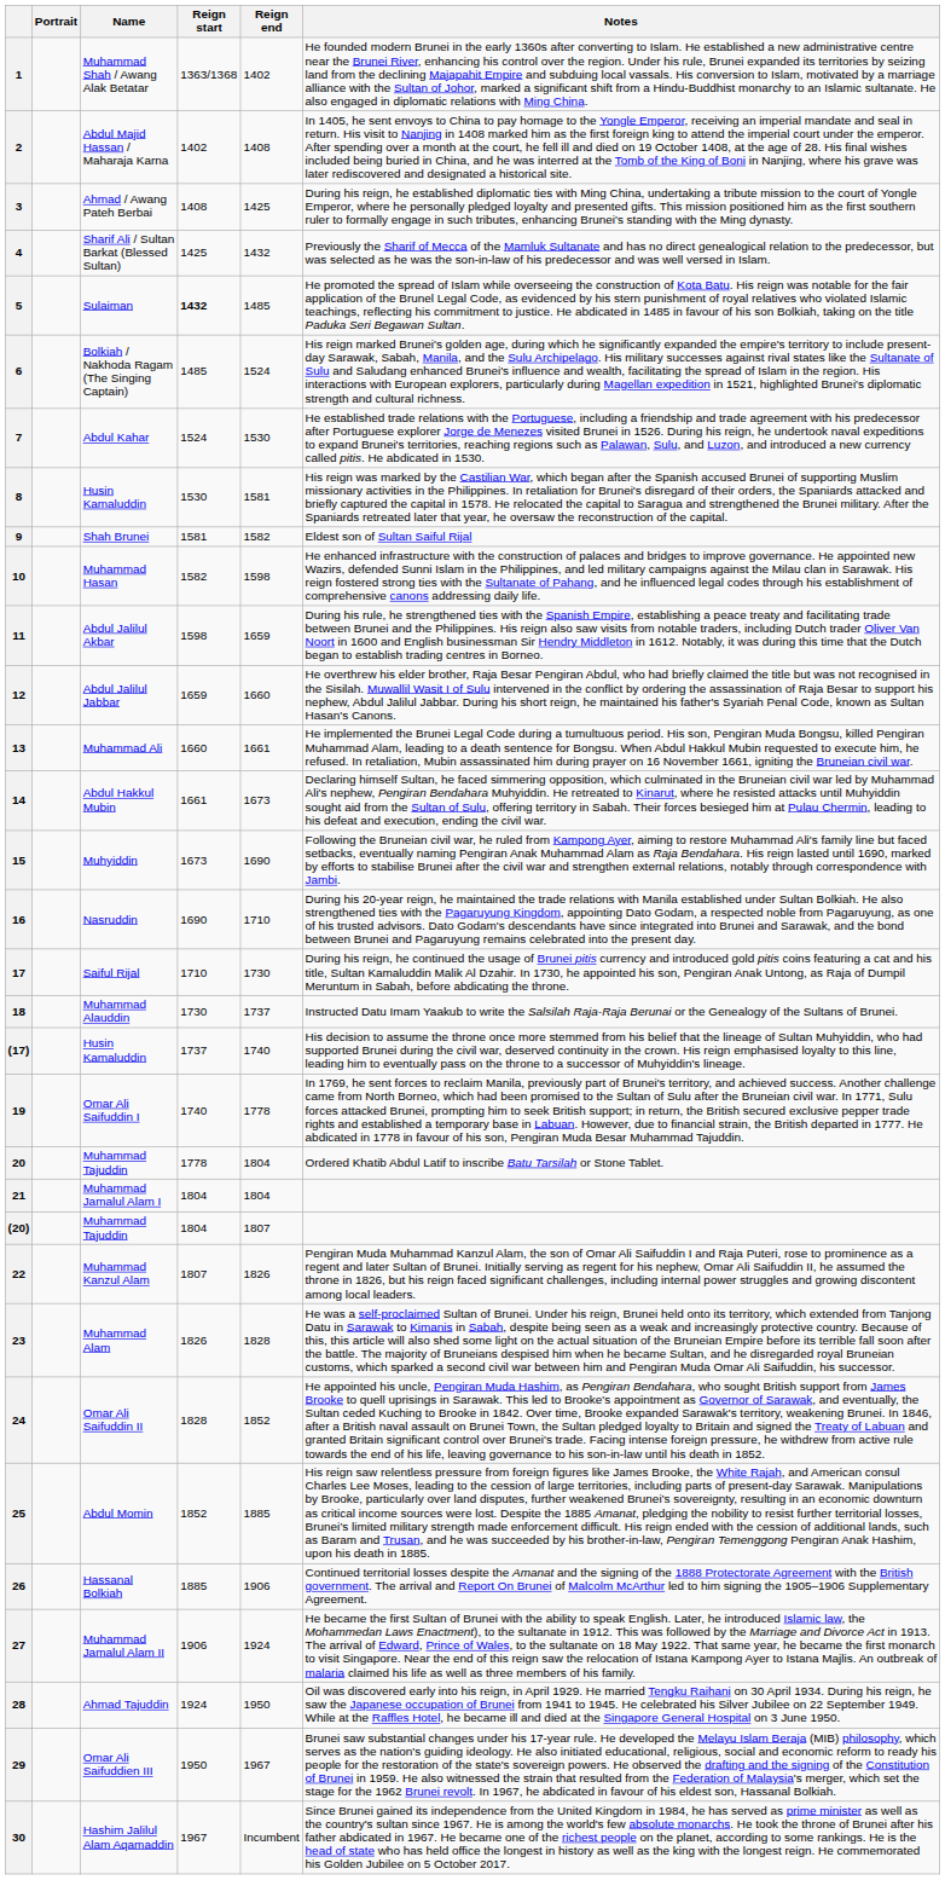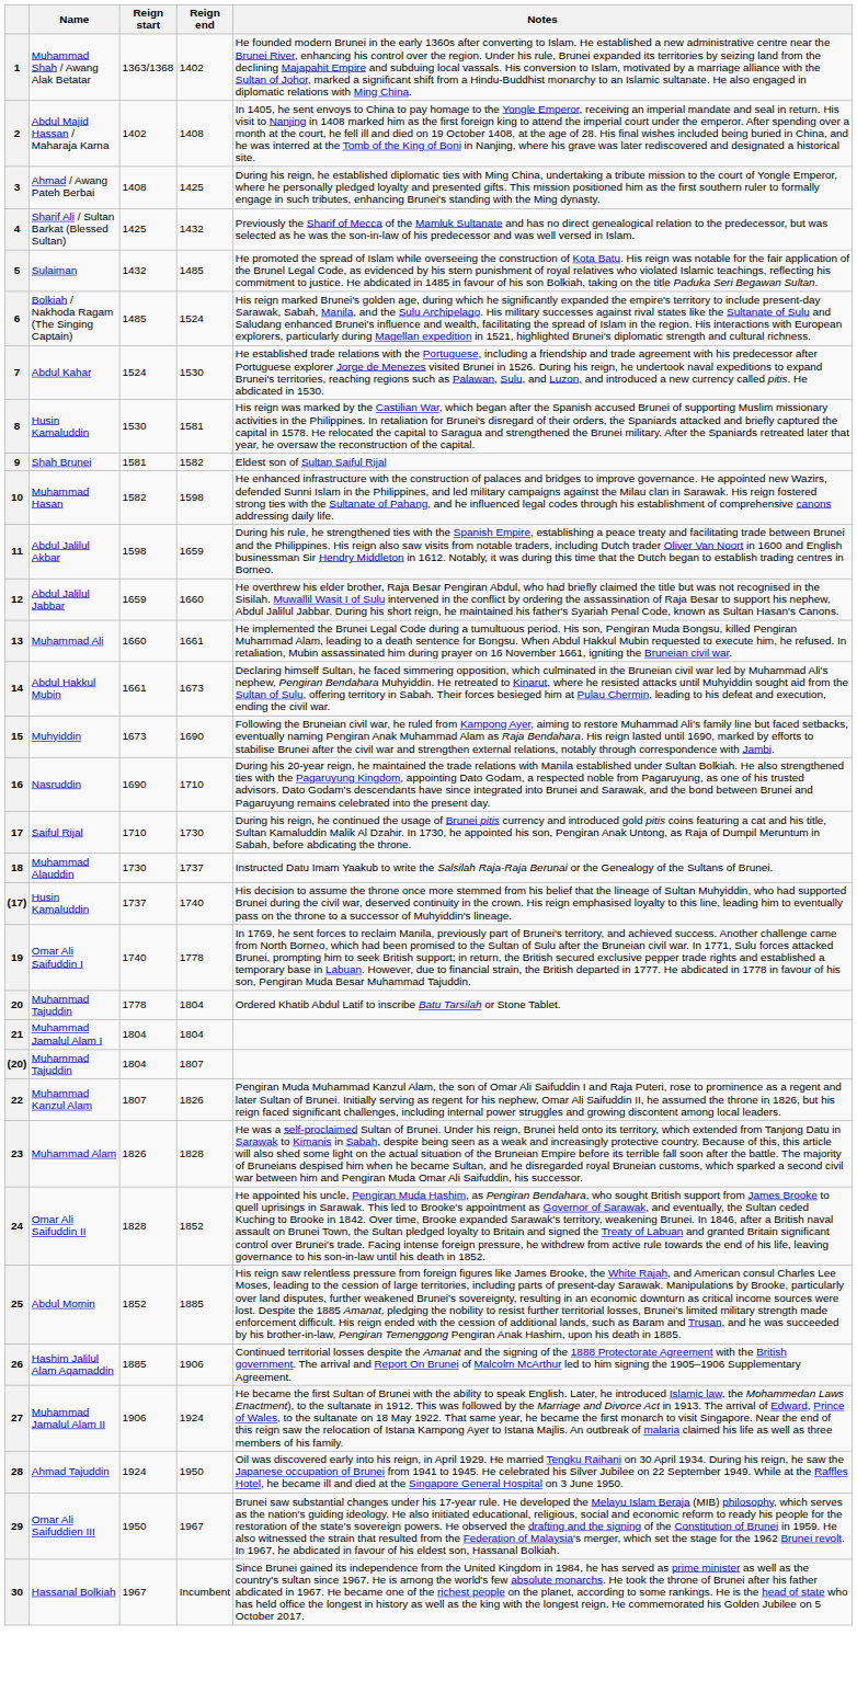 <table class="wikitable">
 <tr>
 <th></th>
-<th>Portrait</th>
 <th>Name</th>
 <th>Reign start</th>
 <th>Reign end</th>
 <th>Notes</th>
 </tr>
 <tr>
 <th>1</th>
-<td></td>
 <td><a href='#'>Muhammad Shah</a> / Awang Alak Betatar</td>
 <td>1363/1368</td>
 <td>1402</td>
 <td>He founded modern Brunei in the early 1360s after converting to Islam. He established a new administrative centre near the <a href='#'>Brunei River</a>, enhancing his control over the region. Under his rule, Brunei expanded its territories by seizing land from the declining <a href='#'>Majapahit Empire</a> and subduing local vassals. His conversion to Islam, motivated by a marriage alliance with the <a href='#'>Sultan of Johor</a>, marked a significant shift from a Hindu-Buddhist monarchy to an Islamic sultanate. He also engaged in diplomatic relations with <a href='#'>Ming China</a>.</td>
 </tr>
 <tr>
 <th>2</th>
-<td></td>
 <td><a href='#'>Abdul Majid Hassan</a> / Maharaja Karna</td>
 <td>1402</td>
 <td>1408</td>
 <td>In 1405, he sent envoys to China to pay homage to the <a href='#'>Yongle Emperor</a>, receiving an imperial mandate and seal in return. His visit to <a href='#'>Nanjing</a> in 1408 marked him as the first foreign king to attend the imperial court under the emperor. After spending over a month at the court, he fell ill and died on 19 October 1408, at the age of 28. His final wishes included being buried in China, and he was interred at the <a href='#'>Tomb of the King of Boni</a> in Nanjing, where his grave was later rediscovered and designated a historical site.</td>
 </tr>
 <tr>
 <th>3</th>
-<td></td>
 <td><a href='#'>Ahmad</a> / Awang Pateh Berbai</td>
 <td>1408</td>
 <td>1425</td>
 <td>During his reign, he established diplomatic ties with Ming China, undertaking a tribute mission to the court of Yongle Emperor, where he personally pledged loyalty and presented gifts. This mission positioned him as the first southern ruler to formally engage in such tributes, enhancing Brunei's standing with the Ming dynasty.</td>
 </tr>
 <tr>
 <th>4</th>
-<td></td>
 <td><a href='#'>Sharif Ali</a> / Sultan Barkat (Blessed Sultan)</td>
 <td>1425</td>
 <td>1432</td>
 <td>Previously the <a href='#'>Sharif of Mecca</a> of the <a href='#'>Mamluk Sultanate</a> and has no direct genealogical relation to the predecessor, but was selected as he was the son-in-law of his predecessor and was well versed in Islam.</td>
 </tr>
 <tr>
 <th>5</th>
-<td></td>
 <td><a href='#'>Sulaiman</a></td>
-<td><strong>1432</strong></td>
+<td>1432</td>
 <td>1485</td>
 <td>He promoted the spread of Islam while overseeing the construction of <a href='#'>Kota Batu</a>. His reign was notable for the fair application of the Brunel Legal Code, as evidenced by his stern punishment of royal relatives who violated Islamic teachings, reflecting his commitment to justice. He abdicated in 1485 in favour of his son Bolkiah, taking on the title <em>Paduka Seri Begawan Sultan</em>.</td>
 </tr>
 <tr>
 <th>6</th>
-<td></td>
 <td><a href='#'>Bolkiah</a> / Nakhoda Ragam (The Singing Captain)</td>
 <td>1485</td>
 <td>1524</td>
 <td>His reign marked Brunei's golden age, during which he significantly expanded the empire's territory to include present-day Sarawak, Sabah, <a href='#'>Manila</a>, and the <a href='#'>Sulu Archipelago</a>. His military successes against rival states like the <a href='#'>Sultanate of Sulu</a> and Saludang enhanced Brunei's influence and wealth, facilitating the spread of Islam in the region. His interactions with European explorers, particularly during <a href='#'>Magellan expedition</a> in 1521, highlighted Brunei's diplomatic strength and cultural richness.</td>
 </tr>
 <tr>
 <th>7</th>
-<td></td>
 <td><a href='#'>Abdul Kahar</a></td>
 <td>1524</td>
 <td>1530</td>
 <td>He established trade relations with the <a href='#'>Portuguese</a>, including a friendship and trade agreement with his predecessor after Portuguese explorer <a href='#'>Jorge de Menezes</a> visited Brunei in 1526. During his reign, he undertook naval expeditions to expand Brunei's territories, reaching regions such as <a href='#'>Palawan</a>, <a href='#'>Sulu</a>, and <a href='#'>Luzon</a>, and introduced a new currency called <em>pitis</em>. He abdicated in 1530.</td>
 </tr>
 <tr>
 <th>8</th>
-<td></td>
 <td><a href='#'>Husin Kamaluddin</a></td>
 <td>1530</td>
 <td>1581</td>
 <td>His reign was marked by the <a href='#'>Castilian War</a>, which began after the Spanish accused Brunei of supporting Muslim missionary activities in the Philippines. In retaliation for Brunei's disregard of their orders, the Spaniards attacked and briefly captured the capital in 1578. He relocated the capital to Saragua and strengthened the Brunei military. After the Spaniards retreated later that year, he oversaw the reconstruction of the capital.</td>
 </tr>
 <tr>
 <th>9</th>
-<td></td>
 <td><a href='#'>Shah Brunei</a></td>
 <td>1581</td>
 <td>1582</td>
 <td>Eldest son of <a href='#'>Sultan Saiful Rijal</a></td>
 </tr>
 <tr>
 <th>10</th>
-<td></td>
 <td><a href='#'>Muhammad Hasan</a></td>
 <td>1582</td>
 <td>1598</td>
 <td>He enhanced infrastructure with the construction of palaces and bridges to improve governance. He appointed new Wazirs, defended Sunni Islam in the Philippines, and led military campaigns against the Milau clan in Sarawak. His reign fostered strong ties with the <a href='#'>Sultanate of Pahang</a>, and he influenced legal codes through his establishment of comprehensive <a href='#'>canons</a> addressing daily life.</td>
 </tr>
 <tr>
 <th>11</th>
-<td></td>
 <td><a href='#'>Abdul Jalilul Akbar</a></td>
 <td>1598</td>
 <td>1659</td>
 <td>During his rule, he strengthened ties with the <a href='#'>Spanish Empire</a>, establishing a peace treaty and facilitating trade between Brunei and the Philippines. His reign also saw visits from notable traders, including Dutch trader <a href='#'>Oliver Van Noort</a> in 1600 and English businessman Sir <a href='#'>Hendry Middleton</a> in 1612. Notably, it was during this time that the Dutch began to establish trading centres in Borneo.</td>
 </tr>
 <tr>
 <th>12</th>
-<td></td>
 <td><a href='#'>Abdul Jalilul Jabbar</a></td>
 <td>1659</td>
 <td>1660</td>
 <td>He overthrew his elder brother, Raja Besar Pengiran Abdul, who had briefly claimed the title but was not recognised in the Sisilah. <a href='#'>Muwallil Wasit I of Sulu</a> intervened in the conflict by ordering the assassination of Raja Besar to support his nephew, Abdul Jalilul Jabbar. During his short reign, he maintained his father's Syariah Penal Code, known as Sultan Hasan's Canons.</td>
 </tr>
 <tr>
 <th>13</th>
-<td></td>
 <td><a href='#'>Muhammad Ali</a></td>
 <td>1660</td>
 <td>1661</td>
 <td>He implemented the Brunei Legal Code during a tumultuous period. His son, Pengiran Muda Bongsu, killed Pengiran Muhammad Alam, leading to a death sentence for Bongsu. When Abdul Hakkul Mubin requested to execute him, he refused. In retaliation, Mubin assassinated him during prayer on 16 November 1661, igniting the <a href='#'>Bruneian civil war</a>.</td>
 </tr>
 <tr>
 <th>14</th>
-<td></td>
 <td><a href='#'>Abdul Hakkul Mubin</a></td>
 <td>1661</td>
 <td>1673</td>
 <td>Declaring himself Sultan, he faced simmering opposition, which culminated in the Bruneian civil war led by Muhammad Ali's nephew, <em>Pengiran Bendahara</em> Muhyiddin. He retreated to <a href='#'>Kinarut</a>, where he resisted attacks until Muhyiddin sought aid from the <a href='#'>Sultan of Sulu</a>, offering territory in Sabah. Their forces besieged him at <a href='#'>Pulau Chermin</a>, leading to his defeat and execution, ending the civil war.</td>
 </tr>
 <tr>
 <th>15</th>
-<td></td>
 <td><a href='#'>Muhyiddin</a></td>
 <td>1673</td>
 <td>1690</td>
 <td>Following the Bruneian civil war, he ruled from <a href='#'>Kampong Ayer</a>, aiming to restore Muhammad Ali's family line but faced setbacks, eventually naming Pengiran Anak Muhammad Alam as <em>Raja Bendahara</em>. His reign lasted until 1690, marked by efforts to stabilise Brunei after the civil war and strengthen external relations, notably through correspondence with <a href='#'>Jambi</a>.</td>
 </tr>
 <tr>
 <th>16</th>
-<td></td>
 <td><a href='#'>Nasruddin</a></td>
 <td>1690</td>
 <td>1710</td>
 <td>During his 20-year reign, he maintained the trade relations with Manila established under Sultan Bolkiah. He also strengthened ties with the <a href='#'>Pagaruyung Kingdom</a>, appointing Dato Godam, a respected noble from Pagaruyung, as one of his trusted advisors. Dato Godam's descendants have since integrated into Brunei and Sarawak, and the bond between Brunei and Pagaruyung remains celebrated into the present day.</td>
 </tr>
 <tr>
 <th>17</th>
-<td></td>
 <td><a href='#'>Saiful Rijal</a></td>
 <td>1710</td>
 <td>1730</td>
 <td>During his reign, he continued the usage of <a href='#'>Brunei <em>pitis</em></a> currency and introduced gold <em>pitis</em> coins featuring a cat and his title, Sultan Kamaluddin Malik Al Dzahir. In 1730, he appointed his son, Pengiran Anak Untong, as Raja of Dumpil Meruntum in Sabah, before abdicating the throne.</td>
 </tr>
 <tr>
 <th>18</th>
-<td></td>
 <td><a href='#'>Muhammad Alauddin</a></td>
 <td>1730</td>
 <td>1737</td>
 <td>Instructed Datu Imam Yaakub to write the <em>Salsilah Raja-Raja Berunai</em> or the Genealogy of the Sultans of Brunei.</td>
 </tr>
 <tr>
 <th>(17)</th>
-<td></td>
 <td><a href='#'>Husin Kamaluddin</a></td>
 <td>1737</td>
 <td>1740</td>
 <td>His decision to assume the throne once more stemmed from his belief that the lineage of Sultan Muhyiddin, who had supported Brunei during the civil war, deserved continuity in the crown. His reign emphasised loyalty to this line, leading him to eventually pass on the throne to a successor of Muhyiddin's lineage.</td>
 </tr>
 <tr>
 <th>19</th>
-<td></td>
 <td><a href='#'>Omar Ali Saifuddin I</a></td>
 <td>1740</td>
 <td>1778</td>
 <td>In 1769, he sent forces to reclaim Manila, previously part of Brunei's territory, and achieved success. Another challenge came from North Borneo, which had been promised to the Sultan of Sulu after the Bruneian civil war. In 1771, Sulu forces attacked Brunei, prompting him to seek British support; in return, the British secured exclusive pepper trade rights and established a temporary base in <a href='#'>Labuan</a>. However, due to financial strain, the British departed in 1777. He abdicated in 1778 in favour of his son, Pengiran Muda Besar Muhammad Tajuddin.</td>
 </tr>
 <tr>
 <th>20</th>
-<td></td>
 <td><a href='#'>Muhammad Tajuddin</a></td>
 <td>1778</td>
 <td>1804</td>
 <td>Ordered Khatib Abdul Latif to inscribe <em><a href='#'>Batu Tarsilah</a></em> or Stone Tablet.</td>
 </tr>
 <tr>
 <th>21</th>
-<td></td>
 <td><a href='#'>Muhammad Jamalul Alam I</a></td>
 <td>1804</td>
 <td>1804</td>
 <td></td>
 </tr>
 <tr>
 <th>(20)</th>
-<td></td>
 <td><a href='#'>Muhammad Tajuddin</a></td>
 <td>1804</td>
 <td>1807</td>
 <td></td>
 </tr>
 <tr>
 <th>22</th>
-<td></td>
 <td><a href='#'>Muhammad Kanzul Alam</a></td>
 <td>1807</td>
 <td>1826</td>
 <td>Pengiran Muda Muhammad Kanzul Alam, the son of Omar Ali Saifuddin I and Raja Puteri, rose to prominence as a regent and later Sultan of Brunei. Initially serving as regent for his nephew, Omar Ali Saifuddin II, he assumed the throne in 1826, but his reign faced significant challenges, including internal power struggles and growing discontent among local leaders.</td>
 </tr>
 <tr>
 <th>23</th>
-<td></td>
 <td><a href='#'>Muhammad Alam</a></td>
 <td>1826</td>
 <td>1828</td>
 <td>He was a <a href='#'>self-proclaimed</a> Sultan of Brunei. Under his reign, Brunei held onto its territory, which extended from Tanjong Datu in <a href='#'>Sarawak</a> to <a href='#'>Kimanis</a> in <a href='#'>Sabah</a>, despite being seen as a weak and increasingly protective country. Because of this, this article will also shed some light on the actual situation of the Bruneian Empire before its terrible fall soon after the battle. The majority of Bruneians despised him when he became Sultan, and he disregarded royal Bruneian customs, which sparked a second civil war between him and Pengiran Muda Omar Ali Saifuddin, his successor.</td>
 </tr>
 <tr>
 <th>24</th>
-<td></td>
 <td><a href='#'>Omar Ali Saifuddin II</a></td>
 <td>1828</td>
 <td>1852</td>
 <td>He appointed his uncle, <a href='#'>Pengiran Muda Hashim</a>, as <em>Pengiran Bendahara</em>, who sought British support from <a href='#'>James Brooke</a> to quell uprisings in Sarawak. This led to Brooke's appointment as <a href='#'>Governor of Sarawak</a>, and eventually, the Sultan ceded Kuching to Brooke in 1842. Over time, Brooke expanded Sarawak's territory, weakening Brunei. In 1846, after a British naval assault on Brunei Town, the Sultan pledged loyalty to Britain and signed the <a href='#'>Treaty of Labuan</a> and granted Britain significant control over Brunei's trade. Facing intense foreign pressure, he withdrew from active rule towards the end of his life, leaving governance to his son-in-law until his death in 1852.</td>
 </tr>
 <tr>
 <th>25</th>
-<td></td>
 <td><a href='#'>Abdul Momin</a></td>
 <td>1852</td>
 <td>1885</td>
 <td>His reign saw relentless pressure from foreign figures like James Brooke, the <a href='#'>White Rajah</a>, and American consul Charles Lee Moses, leading to the cession of large territories, including parts of present-day Sarawak. Manipulations by Brooke, particularly over land disputes, further weakened Brunei’s sovereignty, resulting in an economic downturn as critical income sources were lost. Despite the 1885 <em>Amanat</em>, pledging the nobility to resist further territorial losses, Brunei’s limited military strength made enforcement difficult. His reign ended with the cession of additional lands, such as Baram and <a href='#'>Trusan</a>, and he was succeeded by his brother-in-law, <em>Pengiran Temenggong</em> Pengiran Anak Hashim, upon his death in 1885.</td>
 </tr>
 <tr>
 <th>26</th>
-<td></td>
-<td><a href='#'>Hassanal Bolkiah</a></td>
+<td><a href='#'>Hashim Jalilul Alam Aqamaddin</a></td>
 <td>1885</td>
 <td>1906</td>
 <td>Continued territorial losses despite the <em>Amanat</em> and the signing of the <a href='#'>1888 Protectorate Agreement</a> with the <a href='#'>British government</a>. The arrival and <a href='#'>Report On Brunei</a> of <a href='#'>Malcolm McArthur</a> led to him signing the 1905–1906 Supplementary Agreement.</td>
 </tr>
 <tr>
 <th>27</th>
-<td></td>
 <td><a href='#'>Muhammad Jamalul Alam II</a></td>
 <td>1906</td>
 <td>1924</td>
 <td>He became the first Sultan of Brunei with the ability to speak English. Later, he introduced <a href='#'>Islamic law</a>, the <em>Mohammedan Laws Enactment</em>), to the sultanate in 1912. This was followed by the <em>Marriage and Divorce Act</em> in 1913. The arrival of <a href='#'>Edward</a>, <a href='#'>Prince of Wales</a>, to the sultanate on 18 May 1922. That same year, he became the first monarch to visit Singapore. Near the end of this reign saw the relocation of Istana Kampong Ayer to Istana Majlis. An outbreak of <a href='#'>malaria</a> claimed his life as well as three members of his family.</td>
 </tr>
 <tr>
 <th>28</th>
-<td></td>
 <td><a href='#'>Ahmad Tajuddin</a></td>
 <td>1924</td>
 <td>1950</td>
 <td>Oil was discovered early into his reign, in April 1929. He married <a href='#'>Tengku Raihani</a> on 30 April 1934. During his reign, he saw the <a href='#'>Japanese occupation of Brunei</a> from 1941 to 1945. He celebrated his Silver Jubilee on 22 September 1949. While at the <a href='#'>Raffles Hotel</a>, he became ill and died at the <a href='#'>Singapore General Hospital</a> on 3 June 1950.</td>
 </tr>
 <tr>
 <th>29</th>
-<td></td>
 <td><a href='#'>Omar Ali Saifuddien III</a></td>
 <td>1950</td>
 <td>1967</td>
 <td>Brunei saw substantial changes under his 17-year rule. He developed the <a href='#'>Melayu Islam Beraja</a> (MIB) <a href='#'>philosophy</a>, which serves as the nation's guiding ideology. He also initiated educational, religious, social and economic reform to ready his people for the restoration of the state's sovereign powers. He observed the <a href='#'>drafting and the signing</a> of the <a href='#'>Constitution of Brunei</a> in 1959. He also witnessed the strain that resulted from the <a href='#'>Federation of Malaysia</a>'s merger, which set the stage for the 1962 <a href='#'>Brunei revolt</a>. In 1967, he abdicated in favour of his eldest son, Hassanal Bolkiah.</td>
 </tr>
 <tr>
 <th>30</th>
-<td></td>
-<td><a href='#'>Hashim Jalilul Alam Aqamaddin</a></td>
+<td><a href='#'>Hassanal Bolkiah</a></td>
 <td>1967</td>
 <td>Incumbent</td>
 <td>Since Brunei gained its independence from the United Kingdom in 1984, he has served as <a href='#'>prime minister</a> as well as the country's sultan since 1967. He is among the world's few <a href='#'>absolute monarchs</a>. He took the throne of Brunei after his father abdicated in 1967. He became one of the <a href='#'>richest people</a> on the planet, according to some rankings. He is the <a href='#'>head of state</a> who has held office the longest in history as well as the king with the longest reign. He commemorated his Golden Jubilee on 5 October 2017.</td>
 </tr>
 </table>
